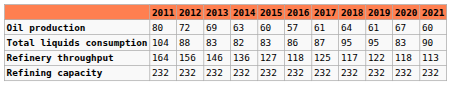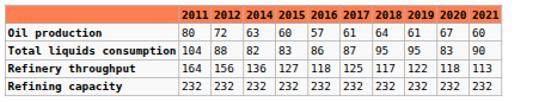 <table class="wikitable">
 <tr align="center" style="background:#FF7F50;">
 <td></td>
 <td><strong>2011</strong></td>
 <td><strong>2012</strong></td>
-<td><strong>2013</strong></td>
 <td><strong>2014</strong></td>
 <td><strong>2015</strong></td>
 <td><strong>2016</strong></td>
 <td><strong>2017</strong></td>
 <td><strong>2018</strong></td>
 <td><strong>2019</strong></td>
 <td><strong>2020</strong></td>
 <td><strong>2021</strong></td>
 </tr>
 <tr>
 <td><strong>Oil production</strong></td>
 <td>80</td>
 <td>72</td>
-<td>69</td>
 <td>63</td>
 <td>60</td>
 <td>57</td>
 <td>61</td>
 <td>64</td>
 <td>61</td>
 <td>67</td>
 <td>60</td>
 </tr>
 <tr>
 <td><strong>Total liquids consumption</strong></td>
 <td>104</td>
 <td>88</td>
-<td>83</td>
 <td>82</td>
 <td>83</td>
 <td>86</td>
 <td>87</td>
 <td>95</td>
 <td>95</td>
 <td>83</td>
 <td>90</td>
 </tr>
 <tr>
 <td><strong>Refinery throughput</strong></td>
 <td>164</td>
 <td>156</td>
-<td>146</td>
 <td>136</td>
 <td>127</td>
 <td>118</td>
 <td>125</td>
 <td>117</td>
 <td>122</td>
 <td>118</td>
 <td>113</td>
 </tr>
 <tr>
 <td><strong>Refining capacity</strong></td>
 <td>232</td>
 <td>232</td>
 <td>232</td>
 <td>232</td>
 <td>232</td>
 <td>232</td>
 <td>232</td>
 <td>232</td>
 <td>232</td>
 <td>232</td>
-<td>232</td>
 </tr>
 </table>
